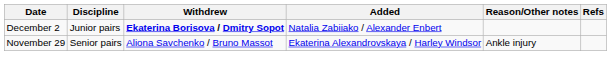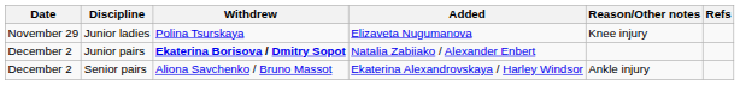 <table class="wikitable sortable">
 <tr>
 <th>Date</th>
 <th>Discipline</th>
 <th>Withdrew</th>
 <th>Added</th>
 <th>Reason/Other notes</th>
 <th>Refs</th>
 </tr>
 <tr>
+<td>November 29</td>
+<td>Junior ladies</td>
+<td> <a href='#'>Polina Tsurskaya</a></td>
+<td> <a href='#'>Elizaveta Nugumanova</a></td>
+<td>Knee injury</td>
+<td></td>
+</tr>
+<tr>
 <td>December 2</td>
 <td>Junior pairs</td>
 <td><strong> <a href='#'>Ekaterina Borisova</a> / <a href='#'>Dmitry Sopot</a></strong></td>
 <td> <a href='#'>Natalia Zabiiako</a> / <a href='#'>Alexander Enbert</a></td>
 <td></td>
 <td></td>
 </tr>
 <tr>
-<td>November 29</td>
+<td>December 2</td>
 <td>Senior pairs</td>
 <td> <a href='#'>Aliona Savchenko</a> / <a href='#'>Bruno Massot</a></td>
 <td> <a href='#'>Ekaterina Alexandrovskaya</a> / <a href='#'>Harley Windsor</a></td>
 <td>Ankle injury</td>
 <td></td>
 </tr>
 </table>
